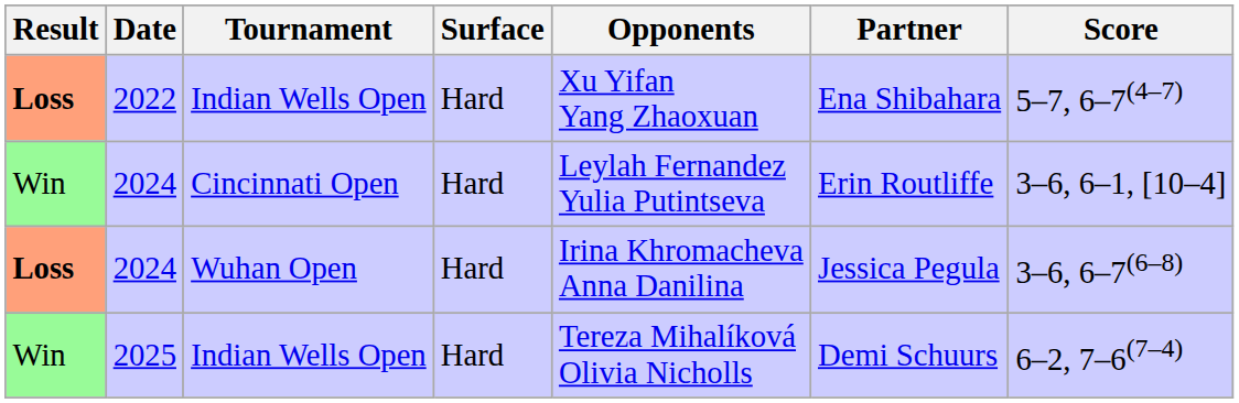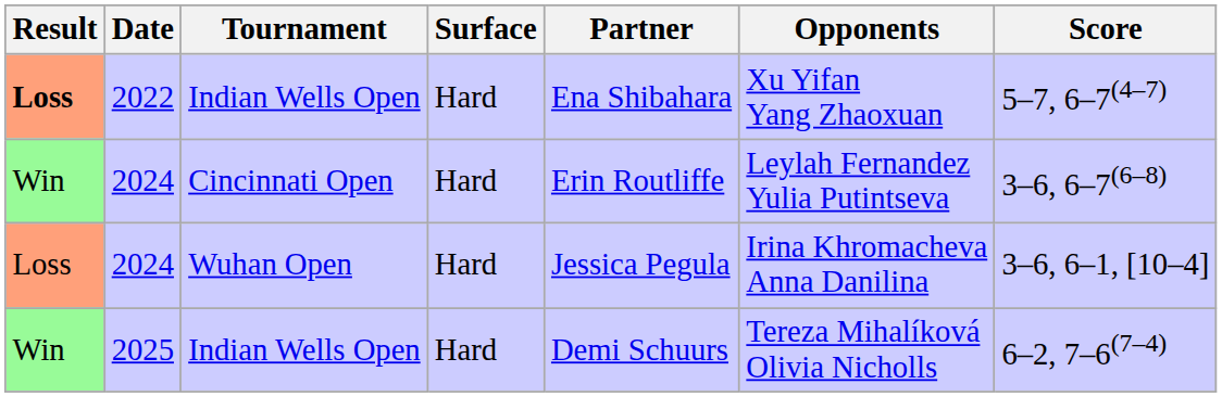 <table class="sortable wikitable">
 <tr>
 <th>Result</th>
 <th>Date</th>
 <th>Tournament</th>
 <th>Surface</th>
+<th>Partner</th>
 <th>Opponents</th>
-<th>Partner</th>
 <th class="unsortable">Score</th>
 </tr>
 <tr bgcolor=CCCCFF>
 <td bgcolor=FFA07A><strong>Loss</strong></td>
 <td><a href='#'>2022</a></td>
 <td><a href='#'>Indian Wells Open</a></td>
 <td>Hard</td>
+<td> <a href='#'>Ena Shibahara</a></td>
 <td> <a href='#'>Xu Yifan</a> <br>  <a href='#'>Yang Zhaoxuan</a></td>
-<td> <a href='#'>Ena Shibahara</a></td>
 <td>5–7, 6–7<sup>(4–7)</sup></td>
 </tr>
 <tr bgcolor=CCCCFF>
 <td bgcolor=98fb98>Win</td>
 <td><a href='#'>2024</a></td>
 <td><a href='#'>Cincinnati Open</a></td>
 <td>Hard</td>
+<td> <a href='#'>Erin Routliffe</a></td>
 <td> <a href='#'>Leylah Fernandez</a> <br>  <a href='#'>Yulia Putintseva</a></td>
-<td> <a href='#'>Erin Routliffe</a></td>
-<td>3–6, 6–1, [10–4]</td>
+<td>3–6, 6–7<sup>(6–8)</sup></td>
 </tr>
 <tr bgcolor=CCCCFF>
-<td bgcolor=FFA07A><strong>Loss</strong></td>
+<td bgcolor=FFA07A>Loss</td>
 <td><a href='#'>2024</a></td>
 <td><a href='#'>Wuhan Open</a></td>
 <td>Hard</td>
+<td> <a href='#'>Jessica Pegula</a></td>
 <td> <a href='#'>Irina Khromacheva</a> <br>  <a href='#'>Anna Danilina</a></td>
-<td> <a href='#'>Jessica Pegula</a></td>
-<td>3–6, 6–7<sup>(6–8)</sup></td>
+<td>3–6, 6–1, [10–4]</td>
 </tr>
 <tr bgcolor=CCCCFF>
 <td bgcolor=98fb98>Win</td>
 <td><a href='#'>2025</a></td>
 <td><a href='#'>Indian Wells Open</a></td>
 <td>Hard</td>
+<td> <a href='#'>Demi Schuurs</a></td>
 <td> <a href='#'>Tereza Mihalíková</a> <br>  <a href='#'>Olivia Nicholls</a></td>
-<td> <a href='#'>Demi Schuurs</a></td>
 <td>6–2, 7–6<sup>(7–4)</sup></td>
 </tr>
 </table>
